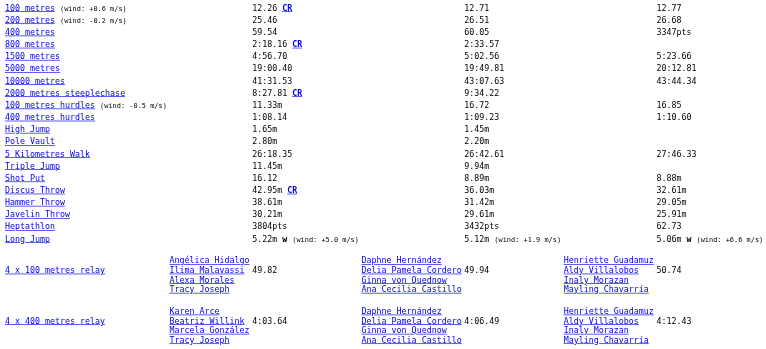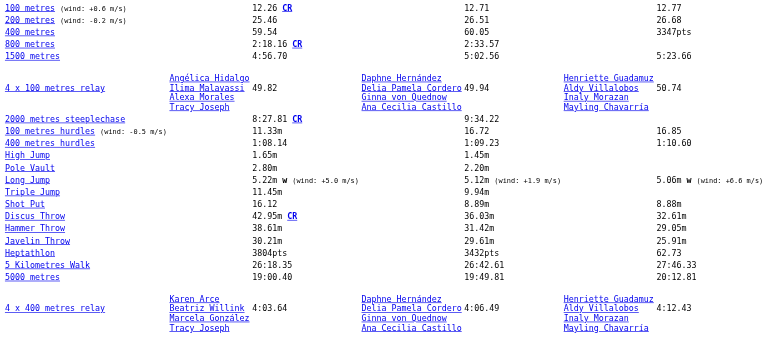 <table>
 <tr>
 <td><a href='#'>100 metres</a> <small>(wind: +0.6 m/s)</small></td>
 <td></td>
 <td>12.26 <strong><a href='#'>CR</a></strong></td>
 <td></td>
 <td>12.71</td>
 <td></td>
 <td>12.77</td>
 </tr>
 <tr>
 <td><a href='#'>200 metres</a> <small>(wind: -0.2 m/s)</small></td>
 <td></td>
 <td>25.46</td>
 <td></td>
 <td>26.51</td>
 <td></td>
 <td>26.68</td>
 </tr>
 <tr>
 <td><a href='#'>400 metres</a></td>
 <td></td>
 <td>59.54</td>
 <td></td>
 <td>60.05</td>
 <td></td>
 <td>3347pts</td>
 </tr>
 <tr>
 <td><a href='#'>800 metres</a></td>
 <td></td>
 <td>2:18.16 <strong><a href='#'>CR</a></strong></td>
 <td></td>
 <td>2:33.57</td>
 <td></td>
 <td></td>
 </tr>
 <tr>
 <td><a href='#'>1500 metres</a></td>
 <td></td>
 <td>4:56.70</td>
 <td></td>
 <td>5:02.56</td>
 <td></td>
 <td>5:23.66</td>
 </tr>
 <tr>
-<td><a href='#'>5000 metres</a></td>
-<td></td>
-<td>19:00.40</td>
-<td></td>
-<td>19:49.81</td>
-<td></td>
-<td>20:12.81</td>
-</tr>
-<tr>
-<td><a href='#'>10000 metres</a></td>
-<td></td>
-<td>41:31.53</td>
-<td></td>
-<td>43:07.63</td>
-<td></td>
-<td>43:44.34</td>
+<td><a href='#'>4 x 100 metres relay</a></td>
+<td> <br> <a href='#'>Angélica Hidalgo</a> <br> <a href='#'>Ilima Malavassi</a> <br> <a href='#'>Alexa Morales</a> <br> <a href='#'>Tracy Joseph</a></td>
+<td>49.82</td>
+<td> <br> <a href='#'>Daphne Hernández</a> <br> <a href='#'>Delia Pamela Cordero</a> <br> <a href='#'>Ginna von Quednow</a> <br> <a href='#'>Ana Cecilia Castillo</a></td>
+<td>49.94</td>
+<td> <br> <a href='#'>Henriette Guadamuz</a> <br> <a href='#'>Aldy Villalobos</a> <br> <a href='#'>Inaly Morazan</a> <br> <a href='#'>Mayling Chavarría</a></td>
+<td>50.74</td>
 </tr>
 <tr>
 <td><a href='#'>2000 metres steeplechase</a></td>
 <td></td>
 <td>8:27.81 <strong><a href='#'>CR</a></strong></td>
 <td></td>
 <td>9:34.22</td>
 <td></td>
 <td></td>
 </tr>
 <tr>
 <td><a href='#'>100 metres hurdles</a> <small>(wind: -0.5 m/s)</small></td>
 <td></td>
 <td>11.33m</td>
 <td></td>
 <td>16.72</td>
 <td></td>
 <td>16.85</td>
 </tr>
 <tr>
 <td><a href='#'>400 metres hurdles</a></td>
 <td></td>
 <td>1:08.14</td>
 <td></td>
 <td>1:09.23</td>
 <td></td>
 <td>1:10.60</td>
 </tr>
 <tr>
 <td><a href='#'>High Jump</a></td>
 <td></td>
 <td>1.65m</td>
 <td> <br> </td>
 <td>1.45m</td>
 <td></td>
 <td></td>
 </tr>
 <tr>
 <td><a href='#'>Pole Vault</a></td>
 <td></td>
 <td>2.80m</td>
 <td></td>
 <td>2.20m</td>
 <td></td>
 <td></td>
 </tr>
 <tr>
-<td><a href='#'>5 Kilometres Walk</a></td>
+<td><a href='#'>Long Jump</a></td>
 <td></td>
-<td>26:18.35</td>
+<td>5.22m <strong>w</strong> <small>(wind: +5.0 m/s)</small></td>
 <td></td>
-<td>26:42.61</td>
+<td>5.12m <small>(wind: +1.9 m/s)</small></td>
 <td></td>
-<td>27:46.33</td>
+<td>5.06m <strong>w</strong> <small>(wind: +6.6 m/s)</small></td>
 </tr>
 <tr>
 <td><a href='#'>Triple Jump</a></td>
 <td></td>
 <td>11.45m</td>
 <td></td>
 <td>9.94m</td>
 <td></td>
 <td></td>
 </tr>
 <tr>
 <td><a href='#'>Shot Put</a></td>
 <td></td>
 <td>16.12</td>
 <td></td>
 <td>8.89m</td>
 <td></td>
 <td>8.88m</td>
 </tr>
 <tr>
 <td><a href='#'>Discus Throw</a></td>
 <td></td>
 <td>42.95m <strong><a href='#'>CR</a></strong></td>
 <td></td>
 <td>36.03m</td>
 <td></td>
 <td>32.61m</td>
 </tr>
 <tr>
 <td><a href='#'>Hammer Throw</a></td>
 <td></td>
 <td>38.61m</td>
 <td></td>
 <td>31.42m</td>
 <td></td>
 <td>29.05m</td>
 </tr>
 <tr>
 <td><a href='#'>Javelin Throw</a></td>
 <td></td>
 <td>30.21m</td>
 <td></td>
 <td>29.61m</td>
 <td></td>
 <td>25.91m</td>
 </tr>
 <tr>
 <td><a href='#'>Heptathlon</a></td>
 <td></td>
 <td>3804pts</td>
 <td></td>
 <td>3432pts</td>
 <td></td>
 <td>62.73</td>
 </tr>
 <tr>
-<td><a href='#'>Long Jump</a></td>
+<td><a href='#'>5 Kilometres Walk</a></td>
 <td></td>
-<td>5.22m <strong>w</strong> <small>(wind: +5.0 m/s)</small></td>
+<td>26:18.35</td>
 <td></td>
-<td>5.12m <small>(wind: +1.9 m/s)</small></td>
+<td>26:42.61</td>
 <td></td>
-<td>5.06m <strong>w</strong> <small>(wind: +6.6 m/s)</small></td>
+<td>27:46.33</td>
 </tr>
 <tr>
-<td><a href='#'>4 x 100 metres relay</a></td>
-<td> <br> <a href='#'>Angélica Hidalgo</a> <br> <a href='#'>Ilima Malavassi</a> <br> <a href='#'>Alexa Morales</a> <br> <a href='#'>Tracy Joseph</a></td>
-<td>49.82</td>
-<td> <br> <a href='#'>Daphne Hernández</a> <br> <a href='#'>Delia Pamela Cordero</a> <br> <a href='#'>Ginna von Quednow</a> <br> <a href='#'>Ana Cecilia Castillo</a></td>
-<td>49.94</td>
-<td> <br> <a href='#'>Henriette Guadamuz</a> <br> <a href='#'>Aldy Villalobos</a> <br> <a href='#'>Inaly Morazan</a> <br> <a href='#'>Mayling Chavarría</a></td>
-<td>50.74</td>
+<td><a href='#'>5000 metres</a></td>
+<td></td>
+<td>19:00.40</td>
+<td></td>
+<td>19:49.81</td>
+<td></td>
+<td>20:12.81</td>
 </tr>
 <tr>
 <td><a href='#'>4 x 400 metres relay</a></td>
 <td> <br> <a href='#'>Karen Arce</a> <br> <a href='#'>Beatriz Willink</a> <br> <a href='#'>Marcela González</a> <br> <a href='#'>Tracy Joseph</a></td>
 <td>4:03.64</td>
 <td> <br> <a href='#'>Daphne Hernández</a> <br> <a href='#'>Delia Pamela Cordero</a> <br> <a href='#'>Ginna von Quednow</a> <br> <a href='#'>Ana Cecilia Castillo</a></td>
 <td>4:06.49</td>
 <td> <br> <a href='#'>Henriette Guadamuz</a> <br> <a href='#'>Aldy Villalobos</a> <br> <a href='#'>Inaly Morazan</a> <br> <a href='#'>Mayling Chavarría</a></td>
 <td>4:12.43</td>
 </tr>
 </table>
